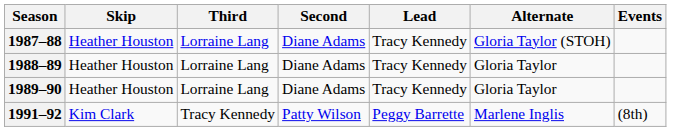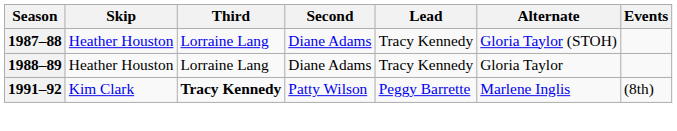 <table class="wikitable">
 <tr>
 <th scope="col">Season</th>
 <th scope="col">Skip</th>
 <th scope="col">Third</th>
 <th scope="col">Second</th>
 <th scope="col">Lead</th>
 <th scope="col">Alternate</th>
 <th scope="col">Events</th>
 </tr>
 <tr>
 <th scope="row">1987–88</th>
 <td><a href='#'>Heather Houston</a></td>
 <td><a href='#'>Lorraine Lang</a></td>
 <td><a href='#'>Diane Adams</a></td>
 <td>Tracy Kennedy</td>
 <td><a href='#'>Gloria Taylor</a> (STOH)</td>
 <td> <br> </td>
 </tr>
 <tr>
 <th scope="row">1988–89</th>
 <td>Heather Houston</td>
 <td>Lorraine Lang</td>
 <td>Diane Adams</td>
 <td>Tracy Kennedy</td>
 <td>Gloria Taylor</td>
 <td> <br> </td>
 </tr>
 <tr>
-<th scope="row">1989–90</th>
-<td>Heather Houston</td>
-<td>Lorraine Lang</td>
-<td>Diane Adams</td>
-<td>Tracy Kennedy</td>
-<td>Gloria Taylor</td>
-<td> </td>
-</tr>
-<tr>
 <th scope="row">1991–92</th>
 <td><a href='#'>Kim Clark</a></td>
-<td>Tracy Kennedy</td>
+<td><strong>Tracy Kennedy</strong></td>
 <td><a href='#'>Patty Wilson</a></td>
 <td><a href='#'>Peggy Barrette</a></td>
 <td><a href='#'>Marlene Inglis</a></td>
 <td> (8th)</td>
 </tr>
 </table>
